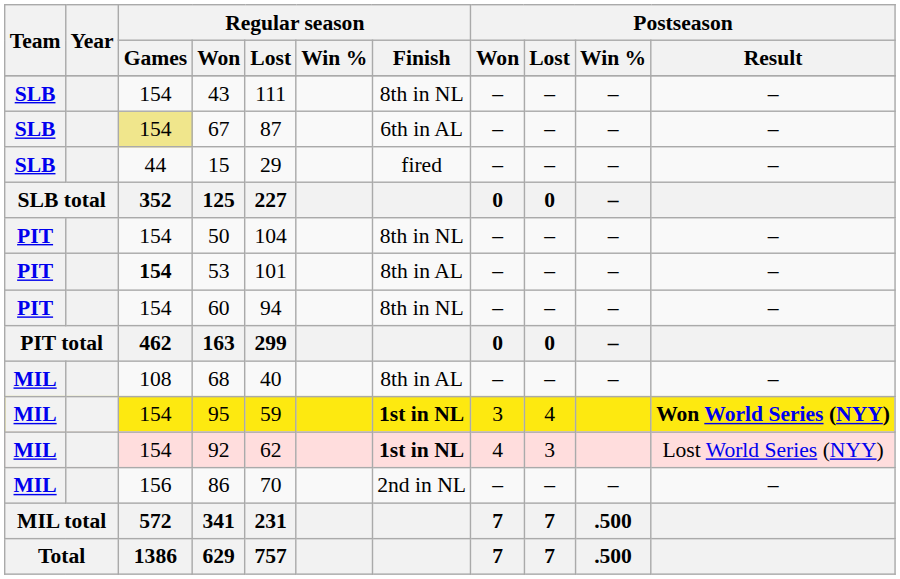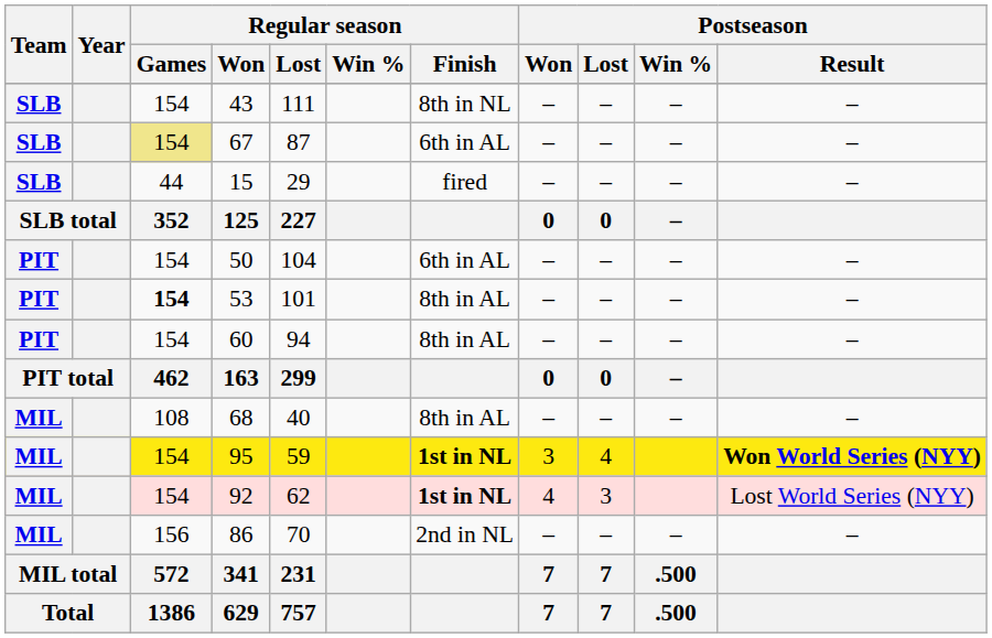 <table class="wikitable" style="font-size: 95%; text-align:center;">
 <tr>
 <th rowspan="2">Team</th>
 <th rowspan="2">Year</th>
 <th colspan="5">Regular season</th>
 <th colspan="4">Postseason</th>
 </tr>
 <tr>
 <th>Games</th>
 <th>Won</th>
 <th>Lost</th>
 <th>Win %</th>
 <th>Finish</th>
 <th>Won</th>
 <th>Lost</th>
 <th>Win %</th>
 <th>Result</th>
 </tr>
 <tr>
 </tr>
 <tr>
 <th><a href='#'>SLB</a></th>
 <th></th>
 <td>154</td>
 <td>43</td>
 <td>111</td>
 <td></td>
 <td>8th in NL</td>
 <td>–</td>
 <td>–</td>
 <td>–</td>
 <td>–</td>
 </tr>
 <tr>
 <th><a href='#'>SLB</a></th>
 <th></th>
 <td style="background: khaki;">154</td>
 <td>67</td>
 <td>87</td>
 <td></td>
 <td>6th in AL</td>
 <td>–</td>
 <td>–</td>
 <td>–</td>
 <td>–</td>
 </tr>
 <tr>
 <th><a href='#'>SLB</a></th>
 <th></th>
 <td>44</td>
 <td>15</td>
 <td>29</td>
 <td></td>
 <td>fired</td>
 <td>–</td>
 <td>–</td>
 <td>–</td>
 <td>–</td>
 </tr>
 <tr>
 <th colspan="2">SLB total</th>
 <th>352</th>
 <th>125</th>
 <th>227</th>
 <th></th>
 <th></th>
 <th>0</th>
 <th>0</th>
 <th>–</th>
 <th></th>
 </tr>
 <tr>
 <th><a href='#'>PIT</a></th>
 <th></th>
 <td>154</td>
 <td>50</td>
 <td>104</td>
 <td></td>
-<td>8th in NL</td>
+<td>6th in AL</td>
 <td>–</td>
 <td>–</td>
 <td>–</td>
 <td>–</td>
 </tr>
 <tr>
 <th><a href='#'>PIT</a></th>
 <th></th>
 <td><strong>154</strong></td>
 <td>53</td>
 <td>101</td>
 <td></td>
 <td>8th in AL</td>
 <td>–</td>
 <td>–</td>
 <td>–</td>
 <td>–</td>
 </tr>
 <tr>
 <th><a href='#'>PIT</a></th>
 <th></th>
 <td>154</td>
 <td>60</td>
 <td>94</td>
 <td></td>
-<td>8th in NL</td>
+<td>8th in AL</td>
 <td>–</td>
 <td>–</td>
 <td>–</td>
 <td>–</td>
 </tr>
 <tr>
 <th colspan="2">PIT total</th>
 <th>462</th>
 <th>163</th>
 <th>299</th>
 <th></th>
 <th></th>
 <th>0</th>
 <th>0</th>
 <th>–</th>
 <th></th>
 </tr>
 <tr>
 <th><a href='#'>MIL</a></th>
 <th></th>
 <td>108</td>
 <td>68</td>
 <td>40</td>
 <td></td>
 <td>8th in AL</td>
 <td>–</td>
 <td>–</td>
 <td>–</td>
 <td>–</td>
 </tr>
 <tr style="background:#fde910">
 <th><a href='#'>MIL</a></th>
 <th></th>
 <td>154</td>
 <td>95</td>
 <td>59</td>
 <td></td>
 <td><strong>1st in NL</strong></td>
 <td>3</td>
 <td>4</td>
 <td></td>
 <td><strong>Won <a href='#'>World Series</a> (<a href='#'>NYY</a>)</strong></td>
 </tr>
 <tr style="background:#fdd">
 <th><a href='#'>MIL</a></th>
 <th></th>
 <td>154</td>
 <td>92</td>
 <td>62</td>
 <td></td>
 <td><strong>1st in NL</strong></td>
 <td>4</td>
 <td>3</td>
 <td></td>
 <td>Lost <a href='#'>World Series</a> (<a href='#'>NYY</a>)</td>
 </tr>
 <tr>
 <th><a href='#'>MIL</a></th>
 <th></th>
 <td>156</td>
 <td>86</td>
 <td>70</td>
 <td></td>
 <td>2nd in NL</td>
 <td>–</td>
 <td>–</td>
 <td>–</td>
 <td>–</td>
 </tr>
 <tr>
 <th colspan="2">MIL total</th>
 <th>572</th>
 <th>341</th>
 <th>231</th>
 <th></th>
 <th></th>
 <th>7</th>
 <th>7</th>
 <th>.500</th>
 <th></th>
 </tr>
 <tr>
 <th colspan="2">Total</th>
 <th>1386</th>
 <th>629</th>
 <th>757</th>
 <th></th>
 <th></th>
 <th>7</th>
 <th>7</th>
 <th>.500</th>
 <th></th>
 </tr>
 </table>
